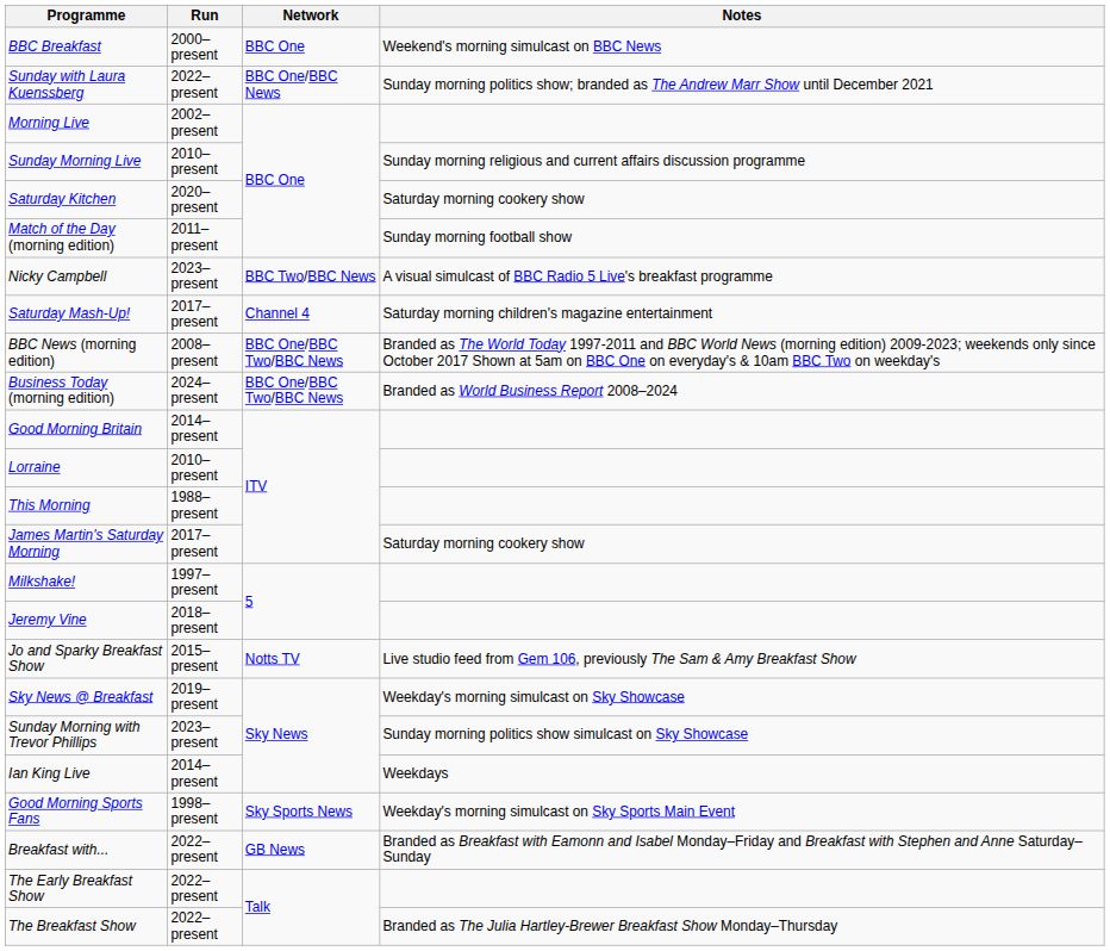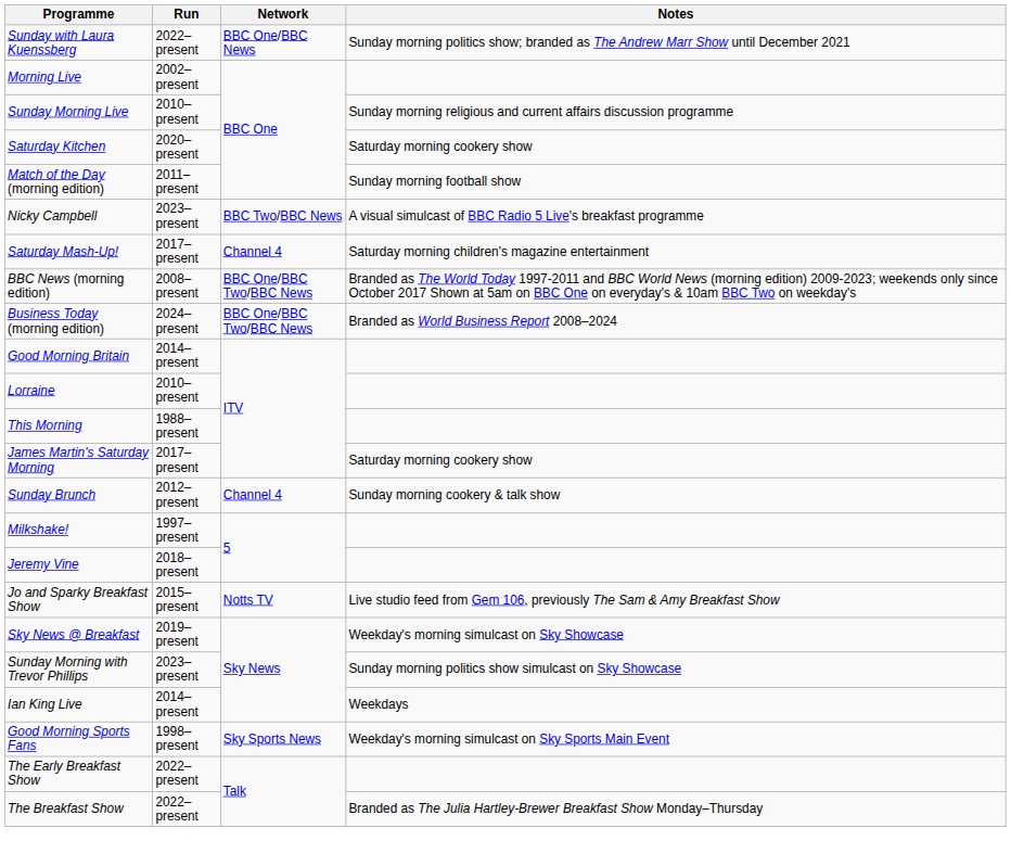 <table class="wikitable">
 <tr>
 <th>Programme</th>
 <th>Run</th>
 <th>Network</th>
 <th>Notes</th>
-</tr>
-<tr>
-<td><em><a href='#'>BBC Breakfast</a></em></td>
-<td>2000–present</td>
-<td><a href='#'>BBC One</a></td>
-<td>Weekend's morning simulcast on <a href='#'>BBC News</a></td>
 </tr>
 <tr>
 <td><em><a href='#'>Sunday with Laura Kuenssberg</a></em></td>
 <td>2022–present</td>
 <td><a href='#'>BBC One</a>/<a href='#'>BBC News</a></td>
 <td>Sunday morning politics show; branded as <em><a href='#'>The Andrew Marr Show</a></em> until December 2021</td>
 </tr>
 <tr>
 <td><em><a href='#'>Morning Live</a></em></td>
 <td>2002–present</td>
 <td rowspan="4"><a href='#'>BBC One</a></td>
 <td></td>
 </tr>
 <tr>
 <td><em><a href='#'>Sunday Morning Live</a></em></td>
 <td>2010–present</td>
 <td>Sunday morning religious and current affairs discussion programme</td>
 </tr>
 <tr>
 <td><em><a href='#'>Saturday Kitchen</a></em></td>
 <td>2020–present</td>
 <td>Saturday morning cookery show</td>
 </tr>
 <tr>
 <td><em><a href='#'>Match of the Day</a></em> (morning edition)</td>
 <td>2011–present</td>
 <td>Sunday morning football show</td>
 </tr>
 <tr>
 <td><em>Nicky Campbell</em></td>
 <td>2023–present</td>
 <td><a href='#'>BBC Two</a>/<a href='#'>BBC News</a></td>
 <td>A visual simulcast of <a href='#'>BBC Radio 5 Live</a>'s breakfast programme</td>
 </tr>
 <tr>
 <td><em><a href='#'>Saturday Mash-Up!</a></em></td>
 <td>2017–present</td>
 <td><a href='#'>Channel 4</a></td>
 <td>Saturday morning children's magazine entertainment</td>
 </tr>
 <tr>
 <td><em>BBC News</em> (morning edition)</td>
 <td>2008–present</td>
 <td><a href='#'>BBC One</a>/<a href='#'>BBC Two</a>/<a href='#'>BBC News</a></td>
 <td>Branded as  <em><a href='#'>The World Today</a></em> 1997-2011 and <em>BBC World News</em> (morning edition) 2009-2023; weekends only since October 2017 Shown at 5am on <a href='#'>BBC One</a> on everyday's & 10am <a href='#'>BBC Two</a> on weekday's</td>
 </tr>
 <tr>
 <td><em><a href='#'>Business Today</a></em>  (morning edition)</td>
 <td>2024–present</td>
 <td><a href='#'>BBC One</a>/<a href='#'>BBC Two</a>/<a href='#'>BBC News</a></td>
 <td>Branded as <em><a href='#'>World Business Report</a></em> 2008–2024</td>
 </tr>
 <tr>
 <td><em><a href='#'>Good Morning Britain</a></em></td>
 <td>2014–present</td>
 <td rowspan="4"><a href='#'>ITV</a></td>
 <td></td>
 </tr>
 <tr>
 <td><em><a href='#'>Lorraine</a></em></td>
 <td>2010–present</td>
 <td></td>
 </tr>
 <tr>
 <td><em><a href='#'>This Morning</a></em></td>
 <td>1988–present</td>
 <td></td>
 </tr>
 <tr>
 <td><em><a href='#'>James Martin's Saturday Morning</a></em></td>
 <td>2017–present</td>
 <td>Saturday morning cookery show</td>
 </tr>
 <tr>
+<td><em><a href='#'>Sunday Brunch</a></em></td>
+<td>2012–present</td>
+<td><a href='#'>Channel 4</a></td>
+<td>Sunday morning cookery & talk show</td>
+</tr>
+<tr>
 <td><em><a href='#'>Milkshake!</a></em></td>
 <td>1997–present</td>
 <td rowspan="2"><a href='#'>5</a></td>
 <td></td>
 </tr>
 <tr>
 <td><em><a href='#'>Jeremy Vine</a></em></td>
 <td>2018–present</td>
 <td></td>
 </tr>
 <tr>
 <td><em>Jo and Sparky Breakfast Show</em></td>
 <td>2015–present</td>
 <td><a href='#'>Notts TV</a></td>
 <td>Live studio feed from <a href='#'>Gem 106</a>, previously <em>The Sam & Amy Breakfast Show</em></td>
 </tr>
 <tr>
 <td><em><a href='#'>Sky News @ Breakfast</a></em></td>
 <td>2019–present</td>
 <td rowspan="3"><a href='#'>Sky News</a></td>
 <td>Weekday's morning simulcast on <a href='#'>Sky Showcase</a></td>
 </tr>
 <tr>
 <td><em>Sunday Morning with Trevor Phillips</em></td>
 <td>2023–present</td>
 <td>Sunday morning politics show simulcast on <a href='#'>Sky Showcase</a></td>
 </tr>
 <tr>
 <td><em>Ian King Live</em></td>
 <td>2014–present</td>
 <td>Weekdays</td>
 </tr>
 <tr>
 <td><em><a href='#'>Good Morning Sports Fans</a></em></td>
 <td>1998–present</td>
 <td><a href='#'>Sky Sports News</a></td>
 <td>Weekday's morning simulcast on <a href='#'>Sky Sports Main Event</a></td>
 </tr>
 <tr>
-<td><em>Breakfast with...</em></td>
-<td>2022–present</td>
-<td><a href='#'>GB News</a></td>
-<td>Branded as <em>Breakfast with Eamonn and Isabel</em> Monday–Friday and <em>Breakfast with Stephen and Anne</em> Saturday–Sunday</td>
-</tr>
-<tr>
 <td><em>The Early Breakfast Show</em></td>
 <td>2022–present</td>
 <td rowspan="2"><a href='#'>Talk</a></td>
 <td></td>
 </tr>
 <tr>
 <td><em>The Breakfast Show</em></td>
 <td>2022–present</td>
 <td>Branded as <em>The Julia Hartley-Brewer Breakfast Show</em> Monday–Thursday</td>
 </tr>
 </table>
